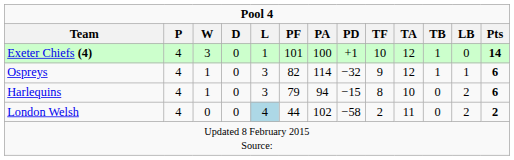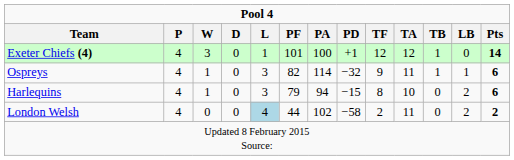 <table class="wikitable" style="text-align:center">
 <tr>
 <td colspan="13" cellpadding="0" cellspacing="0"><strong>Pool 4</strong></td>
 </tr>
 <tr>
 <th style="width:200px">Team</th>
 <th width="30">P</th>
 <th width="30">W</th>
 <th width="30">D</th>
 <th width="30">L</th>
 <th width="30">PF</th>
 <th width="30">PA</th>
 <th width="30">PD</th>
 <th width="30">TF</th>
 <th width="30">TA</th>
 <th width="30">TB</th>
 <th width="30">LB</th>
 <th width="30">Pts</th>
 </tr>
 <tr style="background:#cfc">
 <td align="left"> <a href='#'>Exeter Chiefs</a> <strong>(4)</strong></td>
 <td>4</td>
 <td>3</td>
 <td>0</td>
 <td>1</td>
 <td>101</td>
 <td>100</td>
 <td>+1</td>
-<td>10</td>
+<td>12</td>
 <td>12</td>
 <td>1</td>
 <td>0</td>
 <td><strong>14</strong></td>
 </tr>
 <tr>
 <td align="left"> <a href='#'>Ospreys</a></td>
 <td>4</td>
 <td>1</td>
 <td>0</td>
 <td>3</td>
 <td>82</td>
 <td>114</td>
 <td>−32</td>
 <td>9</td>
-<td>12</td>
+<td>11</td>
 <td>1</td>
 <td>1</td>
 <td><strong>6</strong></td>
 </tr>
 <tr>
 <td align="left"> <a href='#'>Harlequins</a></td>
 <td>4</td>
 <td>1</td>
 <td>0</td>
 <td>3</td>
 <td>79</td>
 <td>94</td>
 <td>−15</td>
 <td>8</td>
 <td>10</td>
 <td>0</td>
 <td>2</td>
 <td><strong>6</strong></td>
 </tr>
 <tr>
 <td align="left"> <a href='#'>London Welsh</a></td>
 <td>4</td>
 <td>0</td>
 <td>0</td>
 <td style="background: lightblue;">4</td>
 <td>44</td>
 <td>102</td>
 <td>−58</td>
 <td>2</td>
 <td>11</td>
 <td>0</td>
 <td>2</td>
 <td><strong>2</strong></td>
 </tr>
 <tr>
 <td colspan="13" style="border:0px"><small>Updated 8 February 2015<br>Source: </small></td>
 </tr>
 </table>
